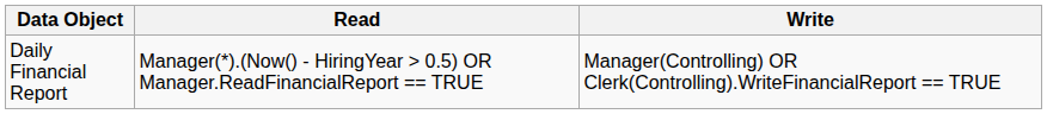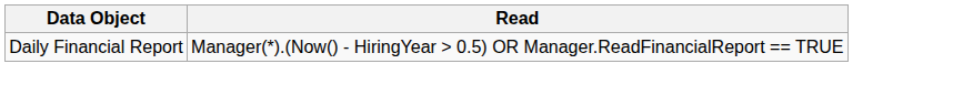 <table class="wikitable">
 <tr>
 <th>Data Object</th>
 <th>Read</th>
-<th>Write</th>
 </tr>
 <tr>
 <td>Daily Financial Report</td>
 <td>Manager(*).(Now() - HiringYear > 0.5) OR Manager.ReadFinancialReport == TRUE</td>
-<td>Manager(Controlling) OR Clerk(Controlling).WriteFinancialReport == TRUE</td>
 </tr>
 </table>
